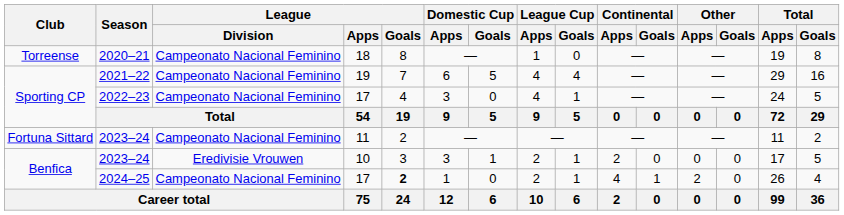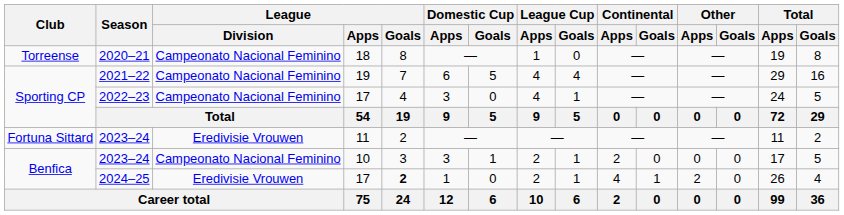 <table class="wikitable" style="text-align: center">
 <tr>
 <th rowspan="2">Club</th>
 <th rowspan="2">Season</th>
 <th colspan="3">League</th>
 <th colspan="2">Domestic Cup</th>
 <th colspan="2">League Cup</th>
 <th colspan="2">Continental</th>
 <th colspan="2">Other</th>
 <th colspan="2">Total</th>
 </tr>
 <tr>
 <th>Division</th>
 <th>Apps</th>
 <th>Goals</th>
 <th>Apps</th>
 <th>Goals</th>
 <th>Apps</th>
 <th>Goals</th>
 <th>Apps</th>
 <th>Goals</th>
 <th>Apps</th>
 <th>Goals</th>
 <th>Apps</th>
 <th>Goals</th>
 </tr>
 <tr>
 <td rowspan="1"><a href='#'>Torreense</a></td>
 <td rowspan="1"><a href='#'>2020–21</a></td>
 <td><a href='#'>Campeonato Nacional Feminino</a></td>
 <td>18</td>
 <td>8</td>
 <td colspan=2>—</td>
 <td>1</td>
 <td>0</td>
 <td colspan=2>—</td>
 <td colspan=2>—</td>
 <td>19</td>
 <td>8</td>
 </tr>
 <tr>
 <td rowspan="3"><a href='#'>Sporting CP</a></td>
 <td rowspan="1"><a href='#'>2021–22</a></td>
 <td><a href='#'>Campeonato Nacional Feminino</a></td>
 <td>19</td>
 <td>7</td>
 <td>6</td>
 <td>5</td>
 <td>4</td>
 <td>4</td>
 <td colspan=2>—</td>
 <td colspan=2>—</td>
 <td>29</td>
 <td>16</td>
 </tr>
 <tr>
 <td rowspan="1"><a href='#'>2022–23</a></td>
 <td><a href='#'>Campeonato Nacional Feminino</a></td>
 <td>17</td>
 <td>4</td>
 <td>3</td>
 <td>0</td>
 <td>4</td>
 <td>1</td>
 <td colspan=2>—</td>
 <td colspan=2>—</td>
 <td>24</td>
 <td>5</td>
 </tr>
 <tr>
 <th colspan="2">Total</th>
 <th>54</th>
 <th>19</th>
 <th>9</th>
 <th>5</th>
 <th>9</th>
 <th>5</th>
 <th>0</th>
 <th>0</th>
 <th>0</th>
 <th>0</th>
 <th>72</th>
 <th>29</th>
 </tr>
 <tr>
 <td rowspan="1"><a href='#'>Fortuna Sittard</a></td>
 <td rowspan="1"><a href='#'>2023–24</a></td>
-<td><a href='#'>Campeonato Nacional Feminino</a></td>
+<td><a href='#'>Eredivisie Vrouwen</a></td>
 <td>11</td>
 <td>2</td>
 <td colspan=2>—</td>
 <td colspan=2>—</td>
 <td colspan=2>—</td>
 <td colspan=2>—</td>
 <td>11</td>
 <td>2</td>
 </tr>
 <tr>
 <td rowspan="2"><a href='#'>Benfica</a></td>
 <td rowspan="1"><a href='#'>2023–24</a></td>
-<td><a href='#'>Eredivisie Vrouwen</a></td>
+<td><a href='#'>Campeonato Nacional Feminino</a></td>
 <td>10</td>
 <td>3</td>
 <td>3</td>
 <td>1</td>
 <td>2</td>
 <td>1</td>
 <td>2</td>
 <td>0</td>
 <td>0</td>
 <td>0</td>
 <td>17</td>
 <td>5</td>
 </tr>
 <tr>
 <td><a href='#'>2024–25</a></td>
-<td><a href='#'>Campeonato Nacional Feminino</a></td>
+<td><a href='#'>Eredivisie Vrouwen</a></td>
 <td>17</td>
 <td><strong>2</strong></td>
 <td>1</td>
 <td>0</td>
 <td>2</td>
 <td>1</td>
 <td>4</td>
 <td>1</td>
 <td>2</td>
 <td>0</td>
 <td>26</td>
 <td>4</td>
 </tr>
 <tr>
 <th colspan="3" scope="row">Career total</th>
 <th>75</th>
 <th>24</th>
 <th>12</th>
 <th>6</th>
 <th>10</th>
 <th>6</th>
 <th>2</th>
 <th>0</th>
 <th>0</th>
 <th>0</th>
 <th>99</th>
 <th>36</th>
 </tr>
 </table>
